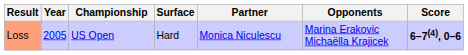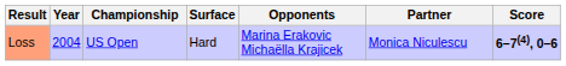 <table class="sortable wikitable" style=font-size:97%>
 <tr>
 <th>Result</th>
 <th>Year</th>
 <th width=120>Championship</th>
 <th>Surface</th>
+<th width=150>Opponents</th>
 <th width=150>Partner</th>
-<th width=150>Opponents</th>
 <th class="unsortable">Score</th>
 </tr>
 <tr style="background:#ccccff;">
 <td style="background:#ffa07a;">Loss</td>
-<td><a href='#'>2005</a></td>
+<td><a href='#'>2004</a></td>
 <td><a href='#'>US Open</a></td>
 <td>Hard</td>
+<td> <a href='#'>Marina Erakovic</a> <br>  <a href='#'>Michaëlla Krajicek</a></td>
 <td> <a href='#'>Monica Niculescu</a></td>
-<td> <a href='#'>Marina Erakovic</a> <br>  <a href='#'>Michaëlla Krajicek</a></td>
 <td><strong>6–7<sup>(4)</sup>, 0–6</strong></td>
 </tr>
 </table>
